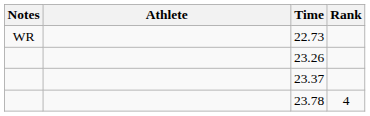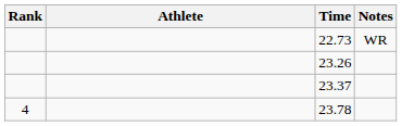 <table class="wikitable" style="text-align:center">
 <tr>
-<th>Notes</th>
+<th>Rank</th>
 <th Style="width:18em">Athlete</th>
 <th>Time</th>
-<th>Rank</th>
+<th>Notes</th>
 </tr>
 <tr>
-<td>WR</td>
+<td></td>
 <td style="text-align:left"></td>
 <td>22.73</td>
-<td></td>
+<td>WR</td>
 </tr>
 <tr>
 <td></td>
 <td style="text-align:left"></td>
 <td>23.26</td>
 <td></td>
 </tr>
 <tr>
 <td></td>
 <td style="text-align:left"></td>
 <td>23.37</td>
 <td></td>
 </tr>
 <tr>
-<td></td>
+<td>4</td>
 <td style="text-align:left"></td>
 <td>23.78</td>
-<td>4</td>
+<td></td>
 </tr>
 </table>
